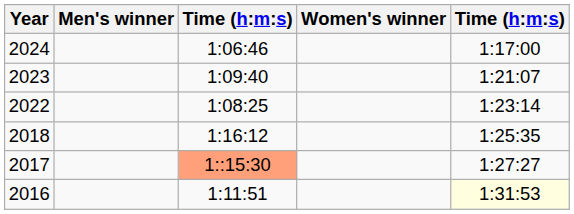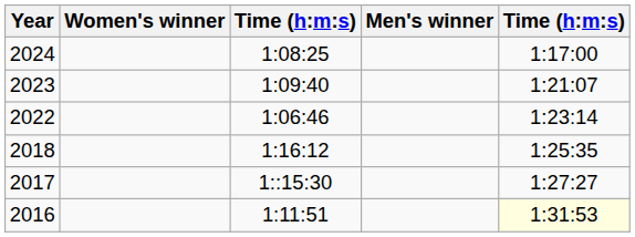 <table class="wikitable sortable" style="text-align:center">
 <tr>
 <th>Year</th>
+<th class=unsortable>Women's winner</th>
+<th>Time (<a href='#'>h</a>:<a href='#'>m</a>:<a href='#'>s</a>)</th>
 <th class=unsortable>Men's winner</th>
-<th>Time (<a href='#'>h</a>:<a href='#'>m</a>:<a href='#'>s</a>)</th>
-<th class=unsortable>Women's winner</th>
 <th>Time (<a href='#'>h</a>:<a href='#'>m</a>:<a href='#'>s</a>)</th>
 </tr>
 <tr>
 <td>2024</td>
 <td align=left></td>
-<td>1:06:46</td>
+<td>1:08:25</td>
 <td align=left></td>
 <td>1:17:00</td>
 </tr>
 <tr>
 <td>2023</td>
 <td align=left></td>
 <td>1:09:40</td>
 <td align=left></td>
 <td>1:21:07</td>
 </tr>
 <tr>
 <td>2022</td>
 <td align=left></td>
-<td>1:08:25</td>
+<td>1:06:46</td>
 <td align=left></td>
 <td>1:23:14</td>
 </tr>
 <tr>
 <td>2018</td>
 <td align=left></td>
 <td>1:16:12</td>
 <td align=left></td>
 <td>1:25:35</td>
 </tr>
 <tr>
 <td>2017</td>
 <td align=left></td>
-<td style="background: lightsalmon;">1::15:30</td>
+<td>1::15:30</td>
 <td align=left></td>
 <td>1:27:27</td>
 </tr>
 <tr>
 <td>2016</td>
 <td align=left></td>
 <td>1:11:51</td>
 <td align=left></td>
 <td style="background: lightyellow;">1:31:53</td>
 </tr>
 </table>
